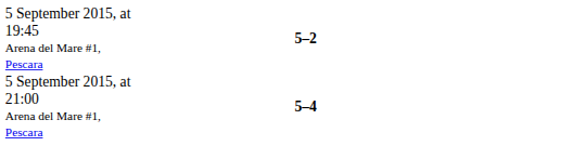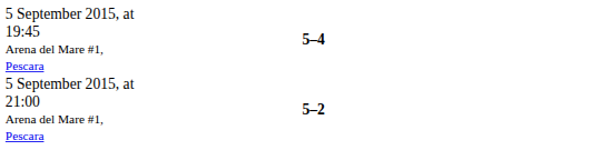 <table border=0 cellspacing=0 cellpadding=1 style="font-size: 100%; border-collapse: collapse;">
 <tr align=center>
 <th width=23%></th>
 <th width=23%></th>
 <th width=13%></th>
 <th width=23%></th>
 <th width=18%></th>
 </tr>
 <tr bgcolor=#FFFFFF>
 <td>5 September 2015, at 19:45 <br><small>Arena del Mare #1, <a href='#'>Pescara</a></small></td>
 <td align="right"><strong> </strong></td>
-<td align="center"><strong>5–2</strong></td>
+<td align="center"><strong>5–4 </strong></td>
 <td><strong></strong></td>
 <td></td>
 <td></td>
 </tr>
 <tr bgcolor=#FFFFFF>
 <td>5 September 2015, at 21:00 <br><small>Arena del Mare #1, <a href='#'>Pescara</a></small></td>
 <td align="right"><strong></strong></td>
-<td align="center"><strong>5–4 </strong></td>
+<td align="center"><strong>5–2</strong></td>
 <td><strong></strong></td>
 <td></td>
 <td></td>
 </tr>
 </table>
